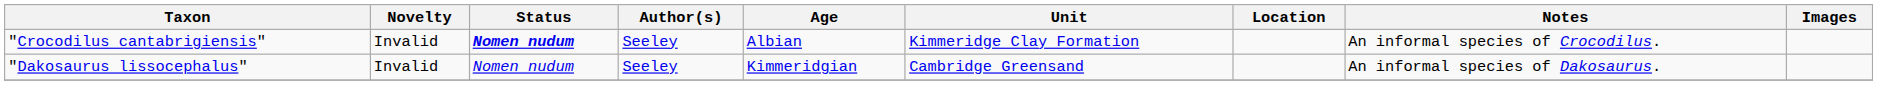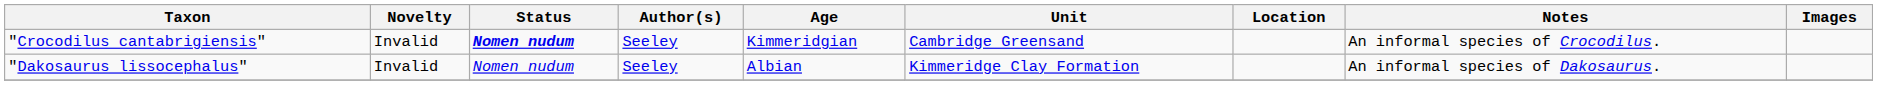 <table class="wikitable sortable" align="center" width="100%">
 <tr>
 <th>Taxon</th>
 <th>Novelty</th>
 <th>Status</th>
 <th>Author(s)</th>
 <th>Age</th>
 <th>Unit</th>
 <th>Location</th>
 <th>Notes</th>
 <th>Images</th>
 </tr>
 <tr>
 <td>"<a href='#'>Crocodilus cantabrigiensis</a>"</td>
 <td>Invalid</td>
 <td><strong><em><a href='#'>Nomen nudum</a></em></strong></td>
 <td><a href='#'>Seeley</a></td>
-<td><a href='#'>Albian</a></td>
-<td><a href='#'>Kimmeridge Clay Formation</a></td>
+<td><a href='#'>Kimmeridgian</a></td>
+<td><a href='#'>Cambridge Greensand</a></td>
 <td></td>
 <td>An informal species of <em><a href='#'>Crocodilus</a></em>.</td>
 <td></td>
 </tr>
 <tr>
 <td>"<a href='#'>Dakosaurus lissocephalus</a>"</td>
 <td>Invalid</td>
 <td><em><a href='#'>Nomen nudum</a></em></td>
 <td><a href='#'>Seeley</a></td>
-<td><a href='#'>Kimmeridgian</a></td>
-<td><a href='#'>Cambridge Greensand</a></td>
+<td><a href='#'>Albian</a></td>
+<td><a href='#'>Kimmeridge Clay Formation</a></td>
 <td></td>
 <td>An informal species of <em><a href='#'>Dakosaurus</a></em>.</td>
 <td></td>
 </tr>
 <tr>
 </tr>
 </table>
